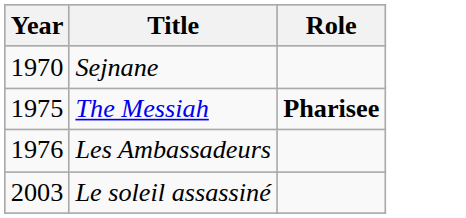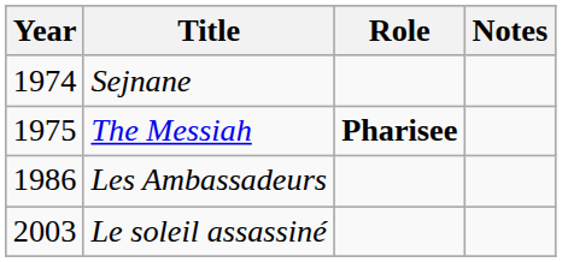 <table class="wikitable">
 <tr>
 <th>Year</th>
 <th>Title</th>
 <th>Role</th>
+<th>Notes</th>
 </tr>
 <tr>
-<td>1970</td>
+<td>1974</td>
 <td><em>Sejnane</em></td>
+<td></td>
 <td></td>
 </tr>
 <tr>
 <td>1975</td>
 <td><em><a href='#'>The Messiah</a></em></td>
 <td><strong>Pharisee</strong></td>
+<td></td>
 </tr>
 <tr>
-<td>1976</td>
+<td>1986</td>
 <td><em>Les Ambassadeurs</em></td>
+<td></td>
 <td></td>
 </tr>
 <tr>
 <td>2003</td>
 <td><em>Le soleil assassiné</em></td>
 <td></td>
+<td></td>
 </tr>
 </table>
